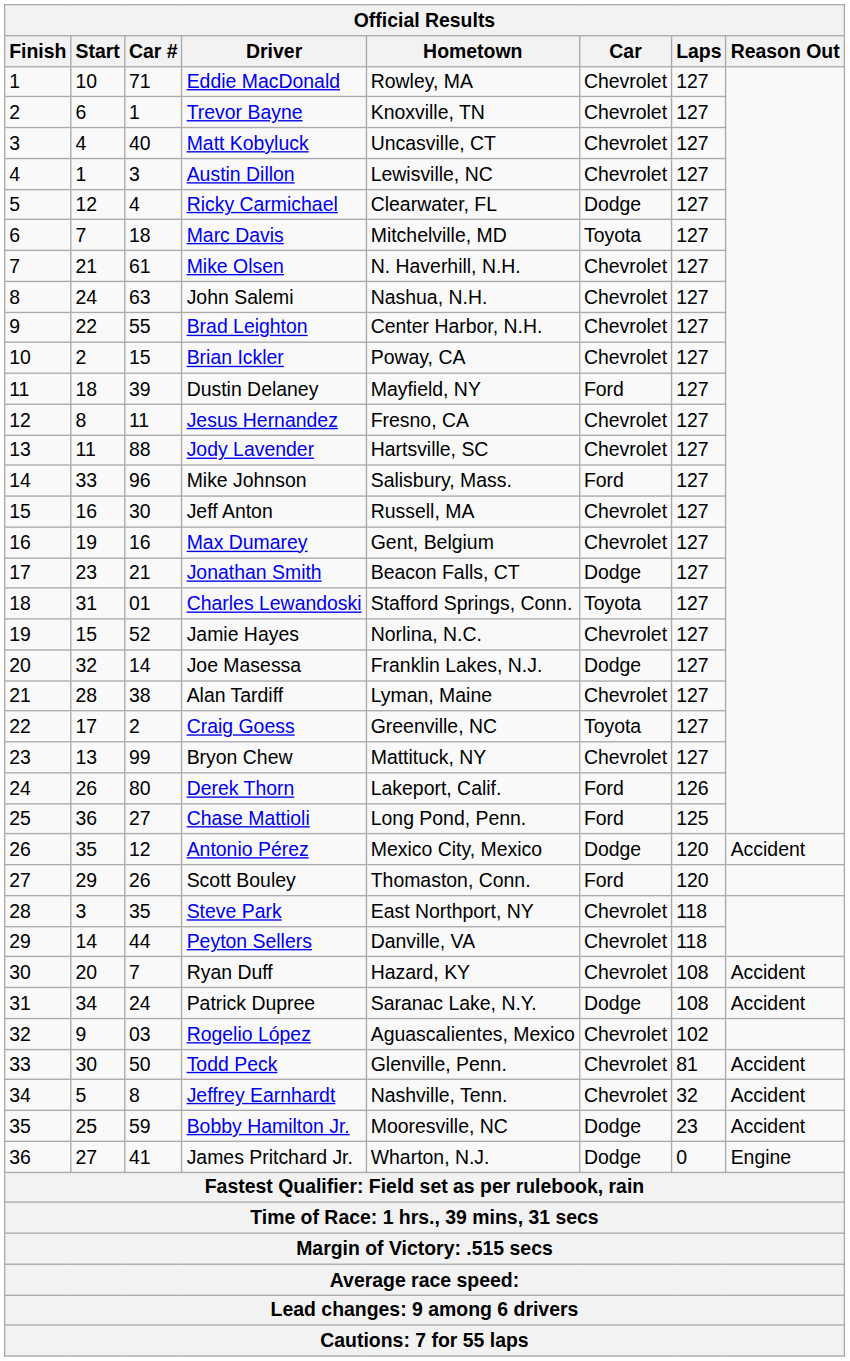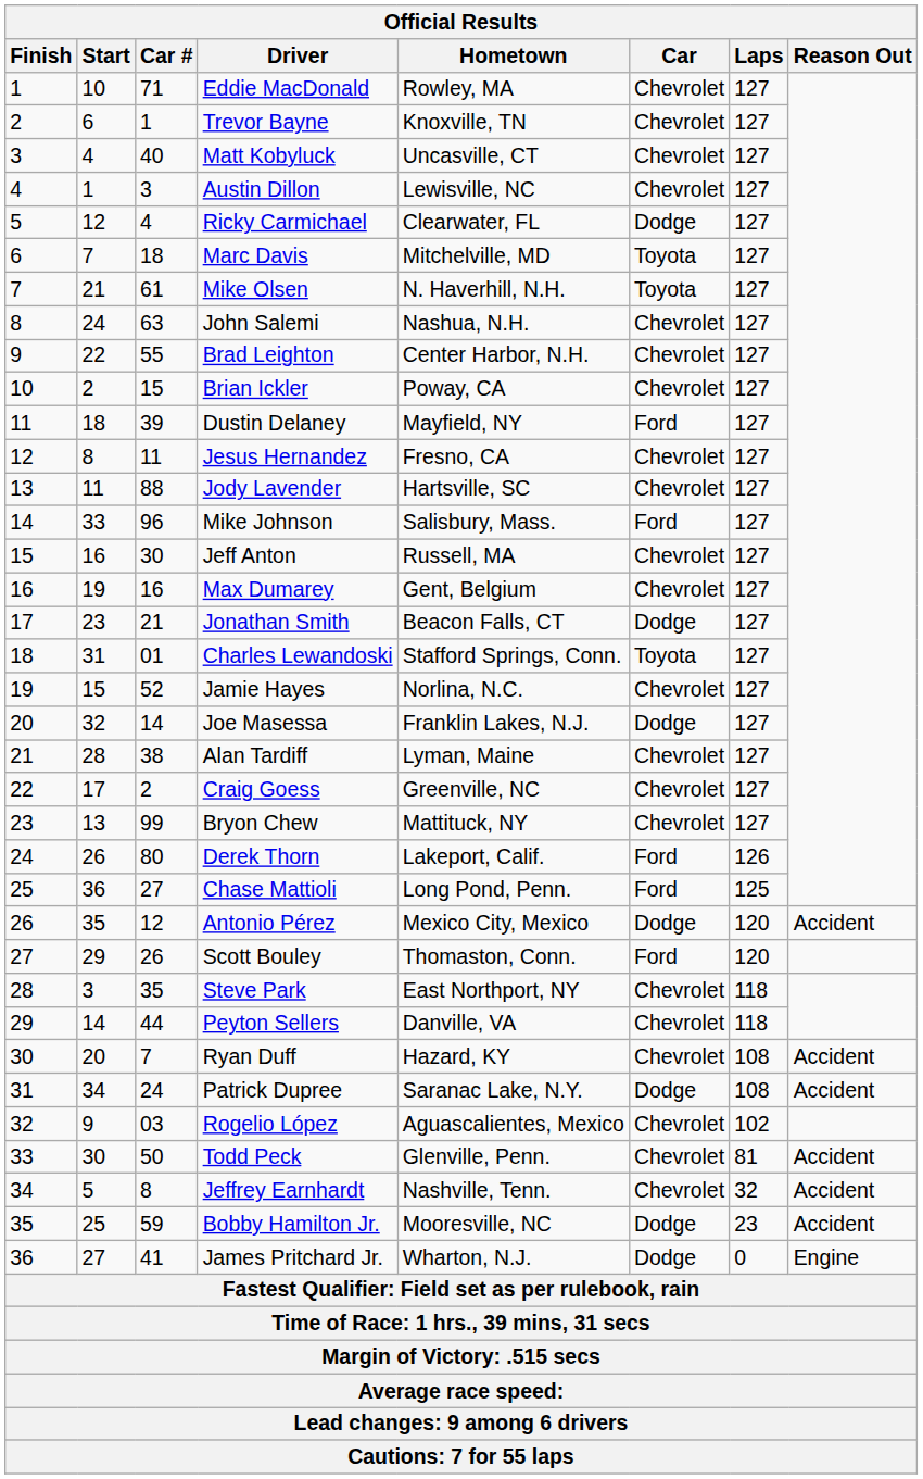 <table class="wikitable" style="font-size: 90%;">
 <tr>
 <th colspan=9>Official Results</th>
 </tr>
 <tr>
 <th>Finish</th>
 <th>Start</th>
 <th>Car #</th>
 <th>Driver</th>
 <th>Hometown</th>
 <th>Car</th>
 <th>Laps</th>
 <th>Reason Out</th>
 </tr>
 <tr>
 <td>1</td>
 <td>10</td>
 <td>71</td>
 <td><a href='#'>Eddie MacDonald</a></td>
 <td>Rowley, MA</td>
 <td>Chevrolet</td>
 <td>127</td>
 </tr>
 <tr>
 <td>2</td>
 <td>6</td>
 <td>1</td>
 <td><a href='#'>Trevor Bayne</a></td>
 <td>Knoxville, TN</td>
 <td>Chevrolet</td>
 <td>127</td>
 </tr>
 <tr>
 <td>3</td>
 <td>4</td>
 <td>40</td>
 <td><a href='#'>Matt Kobyluck</a></td>
 <td>Uncasville, CT</td>
 <td>Chevrolet</td>
 <td>127</td>
 </tr>
 <tr>
 <td>4</td>
 <td>1</td>
 <td>3</td>
 <td><a href='#'>Austin Dillon</a></td>
 <td>Lewisville, NC</td>
 <td>Chevrolet</td>
 <td>127</td>
 </tr>
 <tr>
 <td>5</td>
 <td>12</td>
 <td>4</td>
 <td><a href='#'>Ricky Carmichael</a></td>
 <td>Clearwater, FL</td>
 <td>Dodge</td>
 <td>127</td>
 </tr>
 <tr>
 <td>6</td>
 <td>7</td>
 <td>18</td>
 <td><a href='#'>Marc Davis</a></td>
 <td>Mitchelville, MD</td>
 <td>Toyota</td>
 <td>127</td>
 </tr>
 <tr>
 <td>7</td>
 <td>21</td>
 <td>61</td>
 <td><a href='#'>Mike Olsen</a></td>
 <td>N. Haverhill, N.H.</td>
-<td>Chevrolet</td>
+<td>Toyota</td>
 <td>127</td>
 </tr>
 <tr>
 <td>8</td>
 <td>24</td>
 <td>63</td>
 <td>John Salemi</td>
 <td>Nashua, N.H.</td>
 <td>Chevrolet</td>
 <td>127</td>
 </tr>
 <tr>
 <td>9</td>
 <td>22</td>
 <td>55</td>
 <td><a href='#'>Brad Leighton</a></td>
 <td>Center Harbor, N.H.</td>
 <td>Chevrolet</td>
 <td>127</td>
 </tr>
 <tr>
 <td>10</td>
 <td>2</td>
 <td>15</td>
 <td><a href='#'>Brian Ickler</a></td>
 <td>Poway, CA</td>
 <td>Chevrolet</td>
 <td>127</td>
 </tr>
 <tr>
 <td>11</td>
 <td>18</td>
 <td>39</td>
 <td>Dustin Delaney</td>
 <td>Mayfield, NY</td>
 <td>Ford</td>
 <td>127</td>
 </tr>
 <tr>
 <td>12</td>
 <td>8</td>
 <td>11</td>
 <td><a href='#'>Jesus Hernandez</a></td>
 <td>Fresno, CA</td>
 <td>Chevrolet</td>
 <td>127</td>
 </tr>
 <tr>
 <td>13</td>
 <td>11</td>
 <td>88</td>
 <td><a href='#'>Jody Lavender</a></td>
 <td>Hartsville, SC</td>
 <td>Chevrolet</td>
 <td>127</td>
 </tr>
 <tr>
 <td>14</td>
 <td>33</td>
 <td>96</td>
 <td>Mike Johnson</td>
 <td>Salisbury, Mass.</td>
 <td>Ford</td>
 <td>127</td>
 </tr>
 <tr>
 <td>15</td>
 <td>16</td>
 <td>30</td>
 <td>Jeff Anton</td>
 <td>Russell, MA</td>
 <td>Chevrolet</td>
 <td>127</td>
 </tr>
 <tr>
 <td>16</td>
 <td>19</td>
 <td>16</td>
 <td><a href='#'>Max Dumarey</a></td>
 <td>Gent, Belgium</td>
 <td>Chevrolet</td>
 <td>127</td>
 </tr>
 <tr>
 <td>17</td>
 <td>23</td>
 <td>21</td>
 <td><a href='#'>Jonathan Smith</a></td>
 <td>Beacon Falls, CT</td>
 <td>Dodge</td>
 <td>127</td>
 </tr>
 <tr>
 <td>18</td>
 <td>31</td>
 <td>01</td>
 <td><a href='#'>Charles Lewandoski</a></td>
 <td>Stafford Springs, Conn.</td>
 <td>Toyota</td>
 <td>127</td>
 </tr>
 <tr>
 <td>19</td>
 <td>15</td>
 <td>52</td>
 <td>Jamie Hayes</td>
 <td>Norlina, N.C.</td>
 <td>Chevrolet</td>
 <td>127</td>
 </tr>
 <tr>
 <td>20</td>
 <td>32</td>
 <td>14</td>
 <td>Joe Masessa</td>
 <td>Franklin Lakes, N.J.</td>
 <td>Dodge</td>
 <td>127</td>
 </tr>
 <tr>
 <td>21</td>
 <td>28</td>
 <td>38</td>
 <td>Alan Tardiff</td>
 <td>Lyman, Maine</td>
 <td>Chevrolet</td>
 <td>127</td>
 </tr>
 <tr>
 <td>22</td>
 <td>17</td>
 <td>2</td>
 <td><a href='#'>Craig Goess</a></td>
 <td>Greenville, NC</td>
-<td>Toyota</td>
+<td>Chevrolet</td>
 <td>127</td>
 </tr>
 <tr>
 <td>23</td>
 <td>13</td>
 <td>99</td>
 <td>Bryon Chew</td>
 <td>Mattituck, NY</td>
 <td>Chevrolet</td>
 <td>127</td>
 </tr>
 <tr>
 <td>24</td>
 <td>26</td>
 <td>80</td>
 <td><a href='#'>Derek Thorn</a></td>
 <td>Lakeport, Calif.</td>
 <td>Ford</td>
 <td>126</td>
 </tr>
 <tr>
 <td>25</td>
 <td>36</td>
 <td>27</td>
 <td><a href='#'>Chase Mattioli</a></td>
 <td>Long Pond, Penn.</td>
 <td>Ford</td>
 <td>125</td>
 </tr>
 <tr>
 <td>26</td>
 <td>35</td>
 <td>12</td>
 <td><a href='#'>Antonio Pérez</a></td>
 <td>Mexico City, Mexico</td>
 <td>Dodge</td>
 <td>120</td>
 <td>Accident</td>
 </tr>
 <tr>
 <td>27</td>
 <td>29</td>
 <td>26</td>
 <td>Scott Bouley</td>
 <td>Thomaston, Conn.</td>
 <td>Ford</td>
 <td>120</td>
 <td></td>
 </tr>
 <tr>
 <td>28</td>
 <td>3</td>
 <td>35</td>
 <td><a href='#'>Steve Park</a></td>
 <td>East Northport, NY</td>
 <td>Chevrolet</td>
 <td>118</td>
 </tr>
 <tr>
 <td>29</td>
 <td>14</td>
 <td>44</td>
 <td><a href='#'>Peyton Sellers</a></td>
 <td>Danville, VA</td>
 <td>Chevrolet</td>
 <td>118</td>
 </tr>
 <tr>
 <td>30</td>
 <td>20</td>
 <td>7</td>
 <td>Ryan Duff</td>
 <td>Hazard, KY</td>
 <td>Chevrolet</td>
 <td>108</td>
 <td>Accident</td>
 </tr>
 <tr>
 <td>31</td>
 <td>34</td>
 <td>24</td>
 <td>Patrick Dupree</td>
 <td>Saranac Lake, N.Y.</td>
 <td>Dodge</td>
 <td>108</td>
 <td>Accident</td>
 </tr>
 <tr>
 <td>32</td>
 <td>9</td>
 <td>03</td>
 <td><a href='#'>Rogelio López</a></td>
 <td>Aguascalientes, Mexico</td>
 <td>Chevrolet</td>
 <td>102</td>
 <td></td>
 </tr>
 <tr>
 <td>33</td>
 <td>30</td>
 <td>50</td>
 <td><a href='#'>Todd Peck</a></td>
 <td>Glenville, Penn.</td>
 <td>Chevrolet</td>
 <td>81</td>
 <td>Accident</td>
 </tr>
 <tr>
 <td>34</td>
 <td>5</td>
 <td>8</td>
 <td><a href='#'>Jeffrey Earnhardt</a></td>
 <td>Nashville, Tenn.</td>
 <td>Chevrolet</td>
 <td>32</td>
 <td>Accident</td>
 </tr>
 <tr>
 <td>35</td>
 <td>25</td>
 <td>59</td>
 <td><a href='#'>Bobby Hamilton Jr.</a></td>
 <td>Mooresville, NC</td>
 <td>Dodge</td>
 <td>23</td>
 <td>Accident</td>
 </tr>
 <tr>
 <td>36</td>
 <td>27</td>
 <td>41</td>
 <td>James Pritchard Jr.</td>
 <td>Wharton, N.J.</td>
 <td>Dodge</td>
 <td>0</td>
 <td>Engine</td>
 </tr>
 <tr>
 <th colspan=9>Fastest Qualifier: Field set as per rulebook, rain</th>
 </tr>
 <tr>
 <th colspan=9>Time of Race: 1 hrs., 39 mins, 31 secs</th>
 </tr>
 <tr>
 <th colspan=9>Margin of Victory: .515 secs</th>
 </tr>
 <tr>
 <th colspan=9>Average race speed: </th>
 </tr>
 <tr>
 <th colspan=9>Lead changes: 9 among 6 drivers</th>
 </tr>
 <tr>
 <th colspan=9>Cautions: 7 for 55 laps</th>
 </tr>
 </table>
